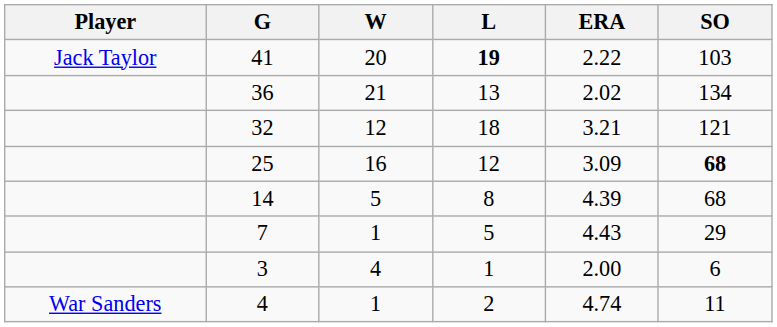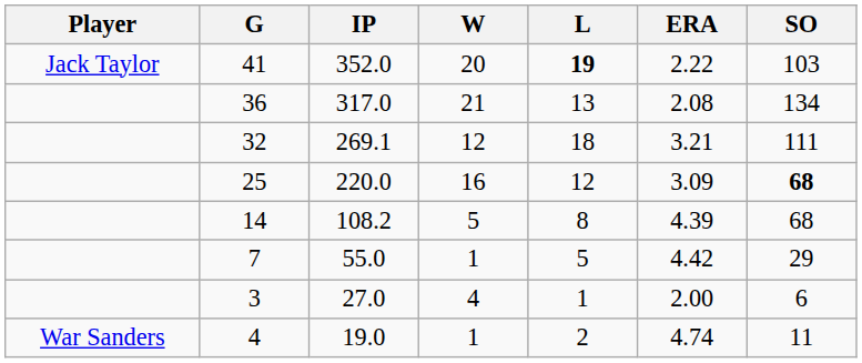 <table class="wikitable sortable">
 <tr>
 <th bgcolor="#DDDDFF" width="16%">Player</th>
 <th bgcolor="#DDDDFF" width="9%">G</th>
+<th bgcolor="#DDDDFF" width="9%">IP</th>
 <th bgcolor="#DDDDFF" width="9%">W</th>
 <th bgcolor="#DDDDFF" width="9%">L</th>
 <th bgcolor="#DDDDFF" width="9%">ERA</th>
 <th bgcolor="#DDDDFF" width="9%">SO</th>
 </tr>
 <tr align="center">
 <td><a href='#'>Jack Taylor</a></td>
 <td>41</td>
+<td>352.0</td>
 <td>20</td>
 <td><strong>19</strong></td>
 <td>2.22</td>
 <td>103</td>
 </tr>
 <tr align=center>
 <td></td>
 <td>36</td>
+<td>317.0</td>
 <td>21</td>
 <td>13</td>
-<td>2.02</td>
+<td>2.08</td>
 <td>134</td>
 </tr>
 <tr align="center">
 <td></td>
 <td>32</td>
+<td>269.1</td>
 <td>12</td>
 <td>18</td>
 <td>3.21</td>
-<td>121</td>
+<td>111</td>
 </tr>
 <tr align="center">
 <td></td>
 <td>25</td>
+<td>220.0</td>
 <td>16</td>
 <td>12</td>
 <td>3.09</td>
 <td><strong>68</strong></td>
 </tr>
 <tr align="center">
 <td></td>
 <td>14</td>
+<td>108.2</td>
 <td>5</td>
 <td>8</td>
 <td>4.39</td>
 <td>68</td>
 </tr>
 <tr align="center">
 <td></td>
 <td>7</td>
+<td>55.0</td>
 <td>1</td>
 <td>5</td>
-<td>4.43</td>
+<td>4.42</td>
 <td>29</td>
 </tr>
 <tr align="center">
 <td></td>
 <td>3</td>
+<td>27.0</td>
 <td>4</td>
 <td>1</td>
 <td>2.00</td>
 <td>6</td>
 </tr>
 <tr align="center">
 <td><a href='#'>War Sanders</a></td>
 <td>4</td>
+<td>19.0</td>
 <td>1</td>
 <td>2</td>
 <td>4.74</td>
 <td>11</td>
 </tr>
 </table>
